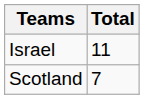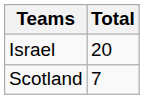 <table class="wikitable">
 <tr>
 <th>Teams</th>
 <th>Total</th>
 </tr>
 <tr>
 <td>Israel</td>
-<td>11</td>
+<td>20</td>
 </tr>
 <tr>
 <td>Scotland</td>
 <td>7</td>
 </tr>
 </table>
